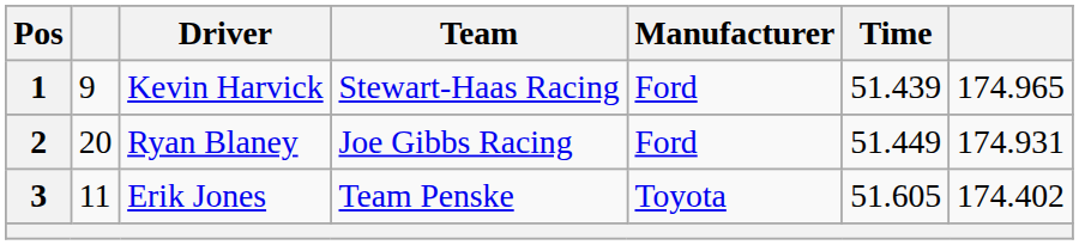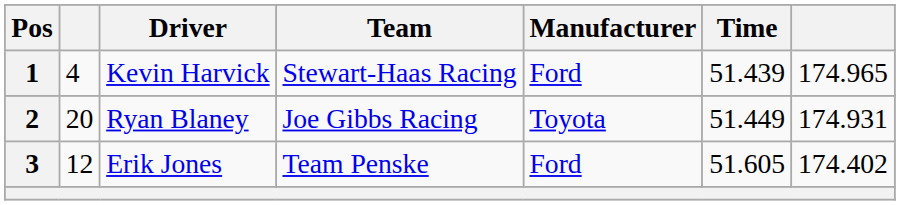 <table class="wikitable" style="font-size:95%">
 <tr>
 <th>Pos</th>
 <th></th>
 <th>Driver</th>
 <th>Team</th>
 <th>Manufacturer</th>
 <th>Time</th>
 <th></th>
 </tr>
 <tr>
 <th>1</th>
-<td>9</td>
+<td>4</td>
 <td><a href='#'>Kevin Harvick</a></td>
 <td><a href='#'>Stewart-Haas Racing</a></td>
 <td><a href='#'>Ford</a></td>
 <td>51.439</td>
 <td>174.965</td>
 </tr>
 <tr>
 <th>2</th>
 <td>20</td>
 <td><a href='#'>Ryan Blaney</a></td>
 <td><a href='#'>Joe Gibbs Racing</a></td>
-<td><a href='#'>Ford</a></td>
+<td><a href='#'>Toyota</a></td>
 <td>51.449</td>
 <td>174.931</td>
 </tr>
 <tr>
 <th>3</th>
-<td>11</td>
+<td>12</td>
 <td><a href='#'>Erik Jones</a></td>
 <td><a href='#'>Team Penske</a></td>
-<td><a href='#'>Toyota</a></td>
+<td><a href='#'>Ford</a></td>
 <td>51.605</td>
 <td>174.402</td>
 </tr>
 <tr>
 <th colspan="7"></th>
 </tr>
 </table>
